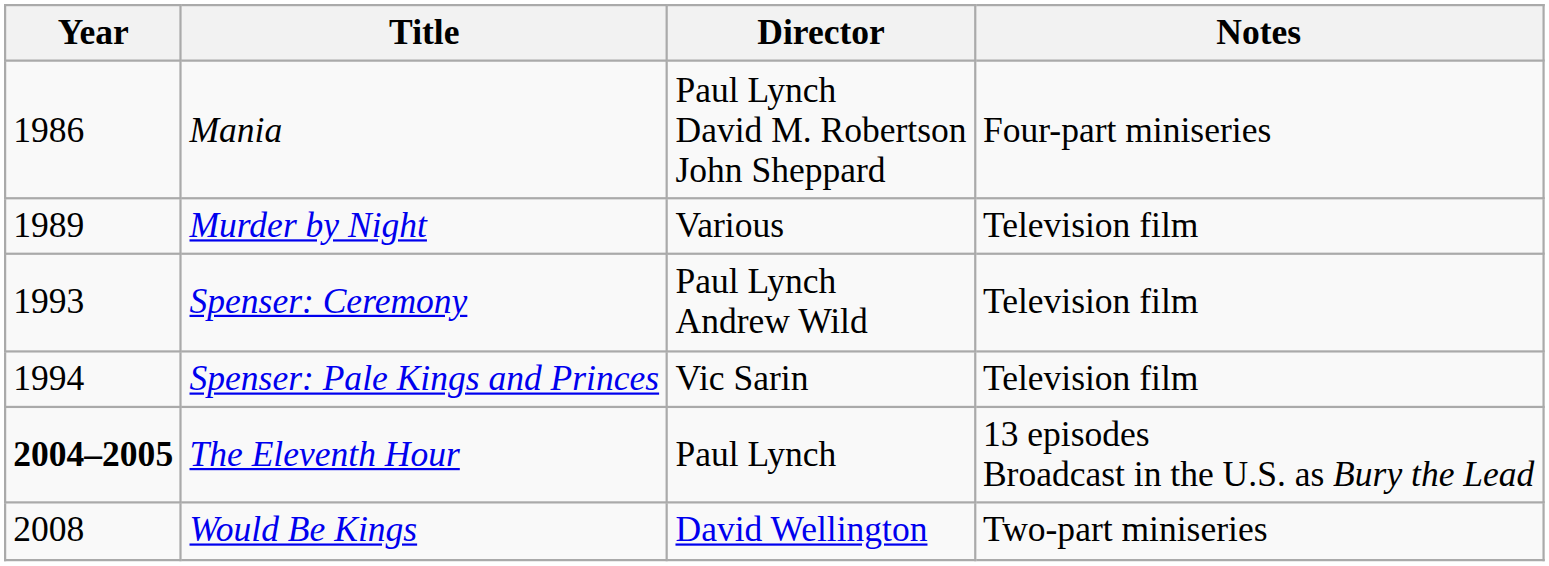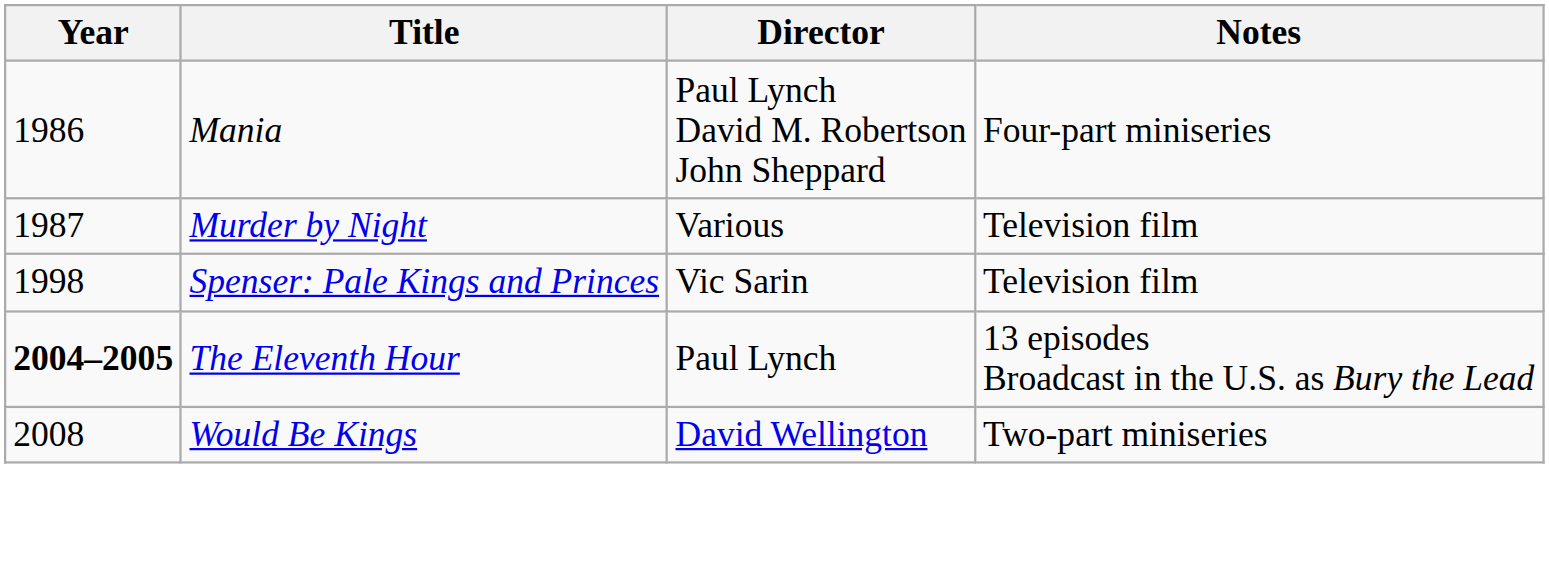 <table class="wikitable">
 <tr>
 <th>Year</th>
 <th>Title</th>
 <th>Director</th>
 <th>Notes</th>
 </tr>
 <tr>
 <td>1986</td>
 <td><em>Mania</em></td>
 <td>Paul Lynch<br>David M. Robertson<br>John Sheppard</td>
 <td>Four-part miniseries</td>
 </tr>
 <tr>
-<td>1989</td>
+<td>1987</td>
 <td><em><a href='#'>Murder by Night</a></em></td>
 <td>Various</td>
 <td>Television film</td>
 </tr>
 <tr>
-<td>1993</td>
-<td><em><a href='#'>Spenser: Ceremony</a></em></td>
-<td>Paul Lynch<br>Andrew Wild</td>
-<td>Television film</td>
-</tr>
-<tr>
-<td>1994</td>
+<td>1998</td>
 <td><em><a href='#'>Spenser: Pale Kings and Princes</a></em></td>
 <td>Vic Sarin</td>
 <td>Television film</td>
 </tr>
 <tr>
 <td><strong>2004–2005</strong></td>
 <td><em><a href='#'>The Eleventh Hour</a></em></td>
 <td>Paul Lynch</td>
 <td>13 episodes<br>Broadcast in the U.S. as <em>Bury the Lead</em></td>
 </tr>
 <tr>
 <td>2008</td>
 <td><em><a href='#'>Would Be Kings</a></em></td>
 <td><a href='#'>David Wellington</a></td>
 <td>Two-part miniseries</td>
 </tr>
 </table>
